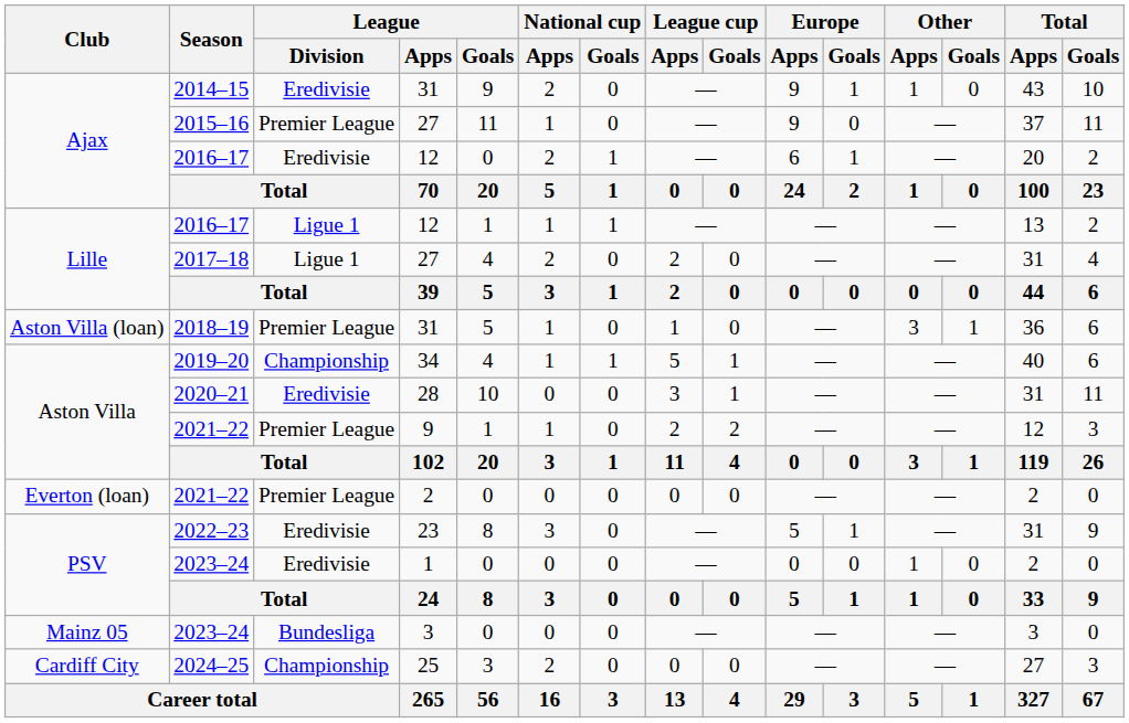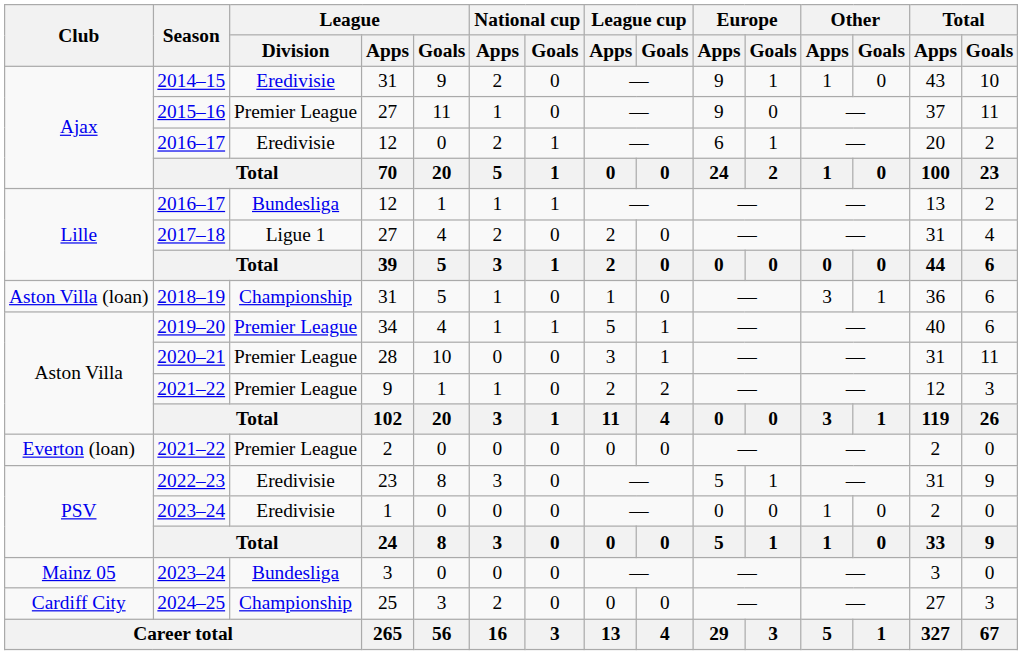 <table class="wikitable" style="text-align:center">
 <tr>
 <th rowspan="2">Club</th>
 <th rowspan="2">Season</th>
 <th colspan="3">League</th>
 <th colspan="2">National cup</th>
 <th colspan="2">League cup</th>
 <th colspan="2">Europe</th>
 <th colspan="2">Other</th>
 <th colspan="2">Total</th>
 </tr>
 <tr>
 <th>Division</th>
 <th>Apps</th>
 <th>Goals</th>
 <th>Apps</th>
 <th>Goals</th>
 <th>Apps</th>
 <th>Goals</th>
 <th>Apps</th>
 <th>Goals</th>
 <th>Apps</th>
 <th>Goals</th>
 <th>Apps</th>
 <th>Goals</th>
 </tr>
 <tr>
 <td rowspan="4"><a href='#'>Ajax</a></td>
 <td><a href='#'>2014–15</a></td>
 <td><a href='#'>Eredivisie</a></td>
 <td>31</td>
 <td>9</td>
 <td>2</td>
 <td>0</td>
 <td colspan="2">—</td>
 <td>9</td>
 <td>1</td>
 <td>1</td>
 <td>0</td>
 <td>43</td>
 <td>10</td>
 </tr>
 <tr>
 <td><a href='#'>2015–16</a></td>
 <td>Premier League</td>
 <td>27</td>
 <td>11</td>
 <td>1</td>
 <td>0</td>
 <td colspan="2">—</td>
 <td>9</td>
 <td>0</td>
 <td colspan="2">—</td>
 <td>37</td>
 <td>11</td>
 </tr>
 <tr>
 <td><a href='#'>2016–17</a></td>
 <td>Eredivisie</td>
 <td>12</td>
 <td>0</td>
 <td>2</td>
 <td>1</td>
 <td colspan="2">—</td>
 <td>6</td>
 <td>1</td>
 <td colspan="2">—</td>
 <td>20</td>
 <td>2</td>
 </tr>
 <tr>
 <th colspan="2">Total</th>
 <th>70</th>
 <th>20</th>
 <th>5</th>
 <th>1</th>
 <th>0</th>
 <th>0</th>
 <th>24</th>
 <th>2</th>
 <th>1</th>
 <th>0</th>
 <th>100</th>
 <th>23</th>
 </tr>
 <tr>
 <td rowspan="3"><a href='#'>Lille</a></td>
 <td><a href='#'>2016–17</a></td>
-<td><a href='#'>Ligue 1</a></td>
+<td><a href='#'>Bundesliga</a></td>
 <td>12</td>
 <td>1</td>
 <td>1</td>
 <td>1</td>
 <td colspan="2">—</td>
 <td colspan="2">—</td>
 <td colspan="2">—</td>
 <td>13</td>
 <td>2</td>
 </tr>
 <tr>
 <td><a href='#'>2017–18</a></td>
 <td>Ligue 1</td>
 <td>27</td>
 <td>4</td>
 <td>2</td>
 <td>0</td>
 <td>2</td>
 <td>0</td>
 <td colspan="2">—</td>
 <td colspan="2">—</td>
 <td>31</td>
 <td>4</td>
 </tr>
 <tr>
 <th colspan="2">Total</th>
 <th>39</th>
 <th>5</th>
 <th>3</th>
 <th>1</th>
 <th>2</th>
 <th>0</th>
 <th>0</th>
 <th>0</th>
 <th>0</th>
 <th>0</th>
 <th>44</th>
 <th>6</th>
 </tr>
 <tr>
 <td><a href='#'>Aston Villa</a> (loan)</td>
 <td><a href='#'>2018–19</a></td>
-<td>Premier League</td>
+<td><a href='#'>Championship</a></td>
 <td>31</td>
 <td>5</td>
 <td>1</td>
 <td>0</td>
 <td>1</td>
 <td>0</td>
 <td colspan="2">—</td>
 <td>3</td>
 <td>1</td>
 <td>36</td>
 <td>6</td>
 </tr>
 <tr>
 <td rowspan="4">Aston Villa</td>
 <td><a href='#'>2019–20</a></td>
-<td><a href='#'>Championship</a></td>
+<td><a href='#'>Premier League</a></td>
 <td>34</td>
 <td>4</td>
 <td>1</td>
 <td>1</td>
 <td>5</td>
 <td>1</td>
 <td colspan="2">—</td>
 <td colspan="2">—</td>
 <td>40</td>
 <td>6</td>
 </tr>
 <tr>
 <td><a href='#'>2020–21</a></td>
-<td><a href='#'>Eredivisie</a></td>
+<td>Premier League</td>
 <td>28</td>
 <td>10</td>
 <td>0</td>
 <td>0</td>
 <td>3</td>
 <td>1</td>
 <td colspan="2">—</td>
 <td colspan="2">—</td>
 <td>31</td>
 <td>11</td>
 </tr>
 <tr>
 <td><a href='#'>2021–22</a></td>
 <td>Premier League</td>
 <td>9</td>
 <td>1</td>
 <td>1</td>
 <td>0</td>
 <td>2</td>
 <td>2</td>
 <td colspan="2">—</td>
 <td colspan="2">—</td>
 <td>12</td>
 <td>3</td>
 </tr>
 <tr>
 <th colspan="2">Total</th>
 <th>102</th>
 <th>20</th>
 <th>3</th>
 <th>1</th>
 <th>11</th>
 <th>4</th>
 <th>0</th>
 <th>0</th>
 <th>3</th>
 <th>1</th>
 <th>119</th>
 <th>26</th>
 </tr>
 <tr>
 <td><a href='#'>Everton</a> (loan)</td>
 <td><a href='#'>2021–22</a></td>
 <td>Premier League</td>
 <td>2</td>
 <td>0</td>
 <td>0</td>
 <td>0</td>
 <td>0</td>
 <td>0</td>
 <td colspan="2">—</td>
 <td colspan="2">—</td>
 <td>2</td>
 <td>0</td>
 </tr>
 <tr>
 <td rowspan="3"><a href='#'>PSV</a></td>
 <td><a href='#'>2022–23</a></td>
 <td>Eredivisie</td>
 <td>23</td>
 <td>8</td>
 <td>3</td>
 <td>0</td>
 <td colspan="2">—</td>
 <td>5</td>
 <td>1</td>
 <td colspan="2">—</td>
 <td>31</td>
 <td>9</td>
 </tr>
 <tr>
 <td><a href='#'>2023–24</a></td>
 <td>Eredivisie</td>
 <td>1</td>
 <td>0</td>
 <td>0</td>
 <td>0</td>
 <td colspan="2">—</td>
 <td>0</td>
 <td>0</td>
 <td>1</td>
 <td>0</td>
 <td>2</td>
 <td>0</td>
 </tr>
 <tr>
 <th colspan="2">Total</th>
 <th>24</th>
 <th>8</th>
 <th>3</th>
 <th>0</th>
 <th>0</th>
 <th>0</th>
 <th>5</th>
 <th>1</th>
 <th>1</th>
 <th>0</th>
 <th>33</th>
 <th>9</th>
 </tr>
 <tr>
 <td><a href='#'>Mainz 05</a></td>
 <td><a href='#'>2023–24</a></td>
 <td><a href='#'>Bundesliga</a></td>
 <td>3</td>
 <td>0</td>
 <td>0</td>
 <td>0</td>
 <td colspan="2">—</td>
 <td colspan="2">—</td>
 <td colspan="2">—</td>
 <td>3</td>
 <td>0</td>
 </tr>
 <tr>
 <td rowspan="1"><a href='#'>Cardiff City</a></td>
 <td><a href='#'>2024–25</a></td>
 <td><a href='#'>Championship</a></td>
 <td>25</td>
 <td>3</td>
 <td>2</td>
 <td>0</td>
 <td>0</td>
 <td>0</td>
 <td colspan="2">—</td>
 <td colspan="2">—</td>
 <td>27</td>
 <td>3</td>
 </tr>
 <tr>
 <th colspan="3">Career total</th>
 <th>265</th>
 <th>56</th>
 <th>16</th>
 <th>3</th>
 <th>13</th>
 <th>4</th>
 <th>29</th>
 <th>3</th>
 <th>5</th>
 <th>1</th>
 <th>327</th>
 <th>67</th>
 </tr>
 </table>
